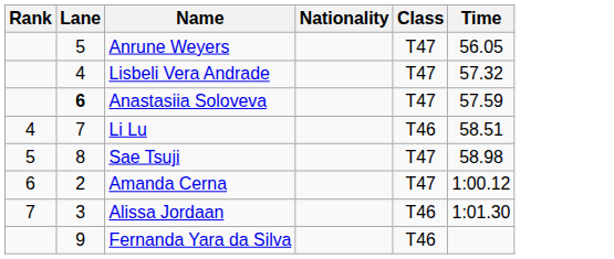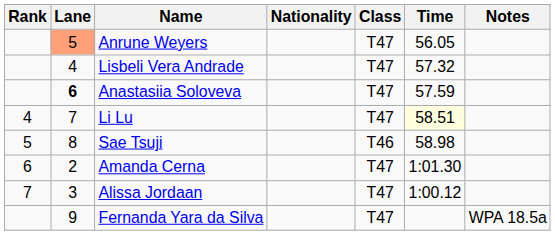 <table class="wikitable sortable" style="text-align:center">
 <tr>
 <th>Rank</th>
 <th>Lane</th>
 <th>Name</th>
 <th>Nationality</th>
 <th>Class</th>
 <th>Time</th>
+<th>Notes</th>
 </tr>
 <tr>
 <td></td>
-<td>5</td>
+<td style="background: lightsalmon;">5</td>
 <td align="left"><a href='#'>Anrune Weyers</a></td>
 <td align="left"></td>
 <td>T47</td>
 <td>56.05</td>
+<td></td>
 </tr>
 <tr>
 <td></td>
 <td>4</td>
 <td align="left"><a href='#'>Lisbeli Vera Andrade</a></td>
 <td align="left"></td>
 <td>T47</td>
 <td>57.32</td>
+<td></td>
 </tr>
 <tr>
 <td></td>
 <td><strong>6</strong></td>
 <td align="left"><a href='#'>Anastasiia Soloveva</a></td>
 <td align="left"></td>
 <td>T47</td>
 <td>57.59</td>
+<td></td>
 </tr>
 <tr>
 <td>4</td>
 <td>7</td>
 <td align="left"><a href='#'>Li Lu</a></td>
 <td align="left"></td>
-<td>T46</td>
-<td>58.51</td>
+<td>T47</td>
+<td style="background: lightyellow;">58.51</td>
+<td></td>
 </tr>
 <tr>
 <td>5</td>
 <td>8</td>
 <td align="left"><a href='#'>Sae Tsuji</a></td>
 <td align="left"></td>
-<td>T47</td>
+<td>T46</td>
 <td>58.98</td>
+<td></td>
 </tr>
 <tr>
 <td>6</td>
 <td>2</td>
 <td align="left"><a href='#'>Amanda Cerna</a></td>
 <td align="left"></td>
 <td>T47</td>
-<td>1:00.12</td>
+<td>1:01.30</td>
+<td></td>
 </tr>
 <tr>
 <td>7</td>
 <td>3</td>
 <td align="left"><a href='#'>Alissa Jordaan</a></td>
 <td align="left"></td>
-<td>T46</td>
-<td>1:01.30</td>
+<td>T47</td>
+<td>1:00.12</td>
+<td></td>
 </tr>
 <tr>
 <td></td>
 <td>9</td>
 <td align="left"><a href='#'>Fernanda Yara da Silva</a></td>
 <td align="left"></td>
-<td>T46</td>
+<td>T47</td>
 <td></td>
+<td>WPA 18.5a</td>
 </tr>
 </table>
